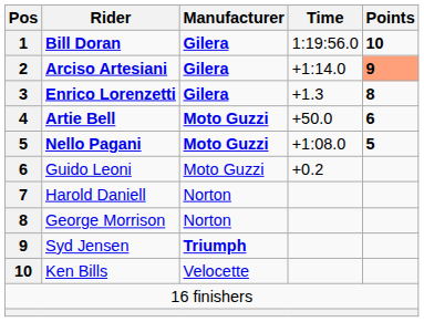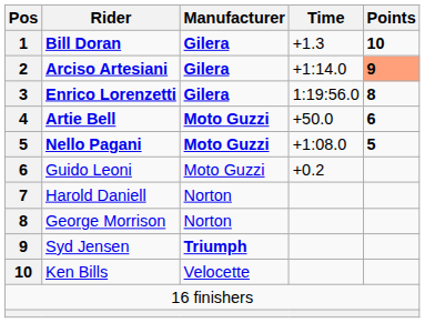 <table class="wikitable" style="font-size: 95%;">
 <tr>
 <th>Pos</th>
 <th>Rider</th>
 <th>Manufacturer</th>
 <th>Time</th>
 <th>Points</th>
 </tr>
 <tr>
 <th>1</th>
 <td> <strong><a href='#'>Bill Doran</a></strong></td>
 <td><strong><a href='#'>Gilera</a></strong></td>
-<td>1:19:56.0</td>
+<td>+1.3</td>
 <td><strong>10</strong></td>
 </tr>
 <tr>
 <th>2</th>
 <td> <strong><a href='#'>Arciso Artesiani</a></strong></td>
 <td><strong><a href='#'>Gilera</a></strong></td>
 <td>+1:14.0</td>
 <td style="background: lightsalmon;"><strong>9</strong></td>
 </tr>
 <tr>
 <th>3</th>
 <td> <strong><a href='#'>Enrico Lorenzetti</a></strong></td>
 <td><strong><a href='#'>Gilera</a></strong></td>
-<td>+1.3</td>
+<td>1:19:56.0</td>
 <td><strong>8</strong></td>
 </tr>
 <tr>
 <th>4</th>
 <td> <strong><a href='#'>Artie Bell</a></strong></td>
 <td><strong><a href='#'>Moto Guzzi</a></strong></td>
 <td>+50.0</td>
 <td><strong>6</strong></td>
 </tr>
 <tr>
 <th>5</th>
 <td> <strong><a href='#'>Nello Pagani</a></strong></td>
 <td><strong><a href='#'>Moto Guzzi</a></strong></td>
 <td>+1:08.0</td>
 <td><strong>5</strong></td>
 </tr>
 <tr>
 <th>6</th>
 <td> <a href='#'>Guido Leoni</a></td>
 <td><a href='#'>Moto Guzzi</a></td>
 <td>+0.2</td>
 <td></td>
 </tr>
 <tr>
 <th>7</th>
 <td> <a href='#'>Harold Daniell</a></td>
 <td><a href='#'>Norton</a></td>
 <td></td>
 <td></td>
 </tr>
 <tr>
 <th>8</th>
 <td> <a href='#'>George Morrison</a></td>
 <td><a href='#'>Norton</a></td>
 <td></td>
 <td></td>
 </tr>
 <tr>
 <th>9</th>
 <td> <a href='#'>Syd Jensen</a></td>
 <td><strong><a href='#'>Triumph</a></strong></td>
 <td></td>
 <td></td>
 </tr>
 <tr>
 <th>10</th>
 <td> <a href='#'>Ken Bills</a></td>
 <td><a href='#'>Velocette</a></td>
 <td></td>
 <td></td>
 </tr>
 <tr>
 <td colspan=5 align=center>16 finishers</td>
 </tr>
 <tr>
 <th colspan=5></th>
 </tr>
 </table>
